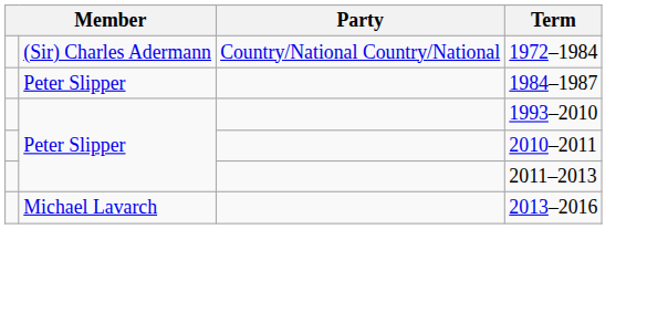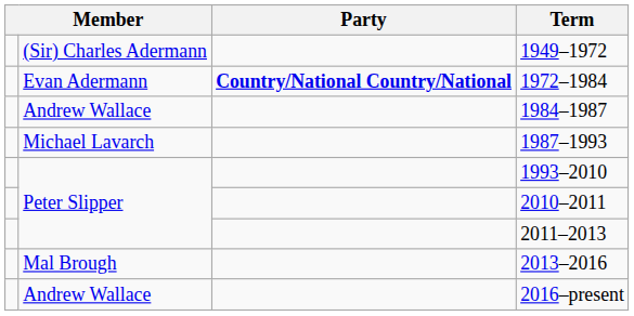 <table class="wikitable">
 <tr>
 <th colspan="2">Member</th>
 <th>Party</th>
 <th>Term</th>
 </tr>
 <tr>
 <td> </td>
 <td><a href='#'>(Sir) Charles Adermann</a></td>
-<td><a href='#'>Country/National Country/National</a></td>
+<td></td>
+<td><a href='#'>1949</a>–1972</td>
+</tr>
+<tr>
+<td> </td>
+<td><a href='#'>Evan Adermann</a></td>
+<td><strong><a href='#'>Country/National Country/National</a></strong></td>
 <td><a href='#'>1972</a>–1984</td>
 </tr>
 <tr>
 <td> </td>
-<td><a href='#'>Peter Slipper</a></td>
+<td><a href='#'>Andrew Wallace</a></td>
 <td></td>
 <td><a href='#'>1984</a>–1987</td>
+</tr>
+<tr>
+<td> </td>
+<td><a href='#'>Michael Lavarch</a></td>
+<td></td>
+<td><a href='#'>1987</a>–1993</td>
 </tr>
 <tr>
 <td> </td>
 <td rowspan="3"><a href='#'>Peter Slipper</a></td>
 <td></td>
 <td><a href='#'>1993</a>–2010</td>
 </tr>
 <tr>
 <td> </td>
 <td></td>
 <td><a href='#'>2010</a>–2011</td>
 </tr>
 <tr>
 <td> </td>
 <td></td>
 <td>2011–2013</td>
 </tr>
 <tr>
 <td> </td>
-<td><a href='#'>Michael Lavarch</a></td>
+<td><a href='#'>Mal Brough</a></td>
 <td></td>
 <td><a href='#'>2013</a>–2016</td>
 </tr>
+<tr>
+<td> </td>
+<td><a href='#'>Andrew Wallace</a></td>
+<td></td>
+<td><a href='#'>2016</a>–present</td>
+</tr>
 </table>
